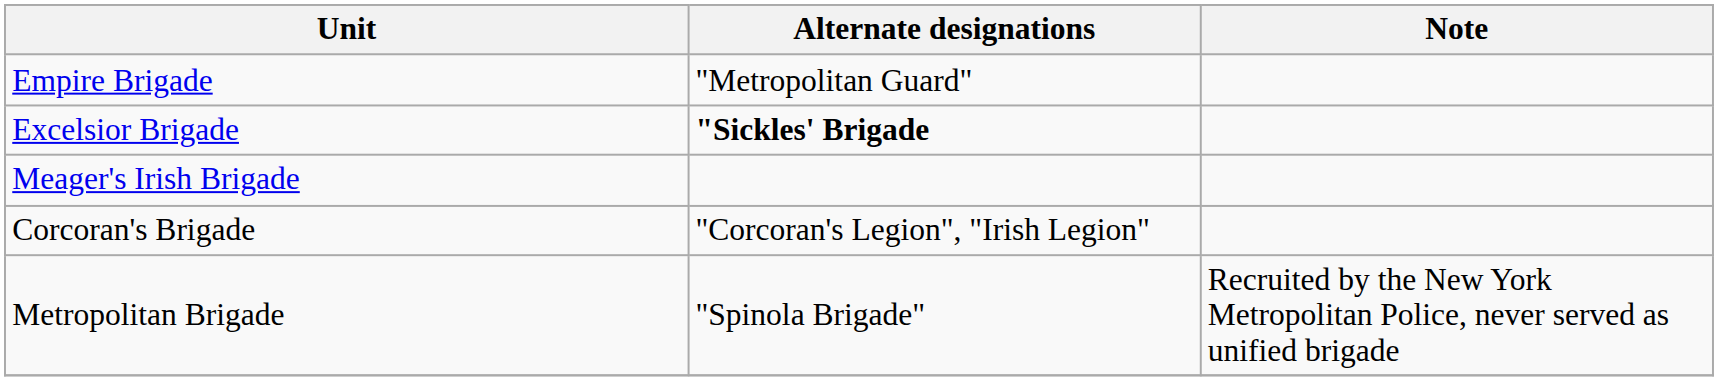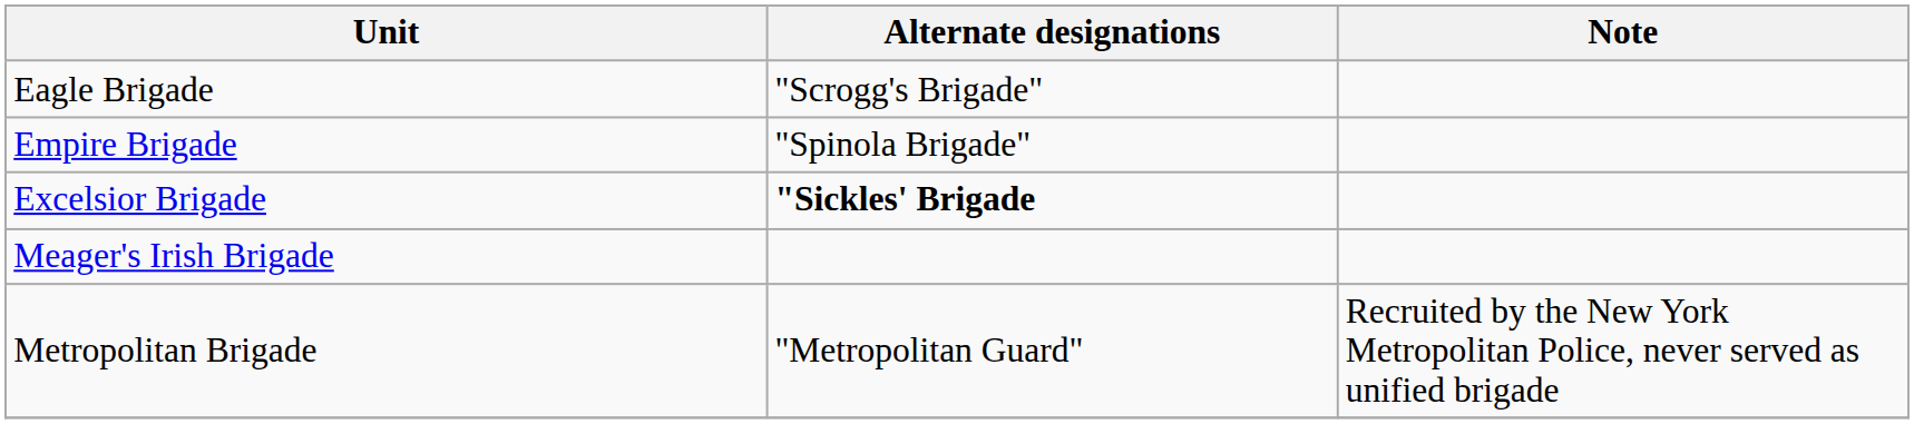 <table class="wikitable sortable">
 <tr>
 <th width="40%">Unit</th>
 <th width="30%">Alternate designations</th>
 <th width="30%">Note</th>
 </tr>
 <tr>
+<td>Eagle Brigade</td>
+<td>"Scrogg's Brigade"</td>
+<td></td>
+</tr>
+<tr>
 <td><a href='#'>Empire Brigade</a></td>
-<td>"Metropolitan Guard"</td>
+<td>"Spinola Brigade"</td>
 <td></td>
 </tr>
 <tr>
 <td><a href='#'>Excelsior Brigade</a></td>
 <td><strong>"Sickles' Brigade</strong></td>
 <td></td>
 </tr>
 <tr>
 <td><a href='#'>Meager's Irish Brigade</a></td>
 <td></td>
 <td></td>
 </tr>
 <tr>
-<td>Corcoran's Brigade</td>
-<td>"Corcoran's Legion", "Irish Legion"</td>
-<td></td>
-</tr>
-<tr>
 <td>Metropolitan Brigade</td>
-<td>"Spinola Brigade"</td>
+<td>"Metropolitan Guard"</td>
 <td>Recruited by the New York Metropolitan Police, never served as unified brigade</td>
 </tr>
 <tr>
 </tr>
 </table>
